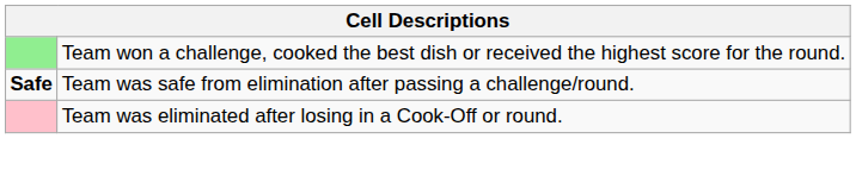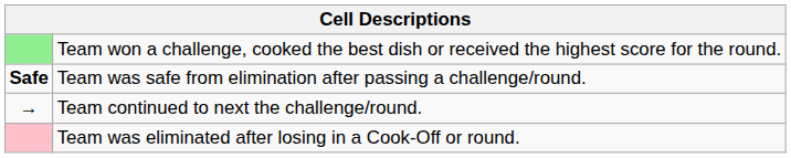 <table class="wikitable">
 <tr>
 <th colspan="2">Cell Descriptions</th>
 </tr>
 <tr>
 <td style="background:lightgreen; text-align:center"></td>
 <td>Team won a challenge, cooked the best dish or received the highest score for the round.</td>
 </tr>
 <tr>
 <td style="text-align:center"><strong>Safe</strong></td>
 <td>Team was safe from elimination after passing a challenge/round.</td>
 </tr>
 <tr>
+<td style="text-align:center">→</td>
+<td>Team continued to next the challenge/round.</td>
+</tr>
+<tr>
 <td style="text-align:center; background:pink;"></td>
 <td>Team was eliminated after losing in a Cook-Off or round.</td>
 </tr>
 </table>
